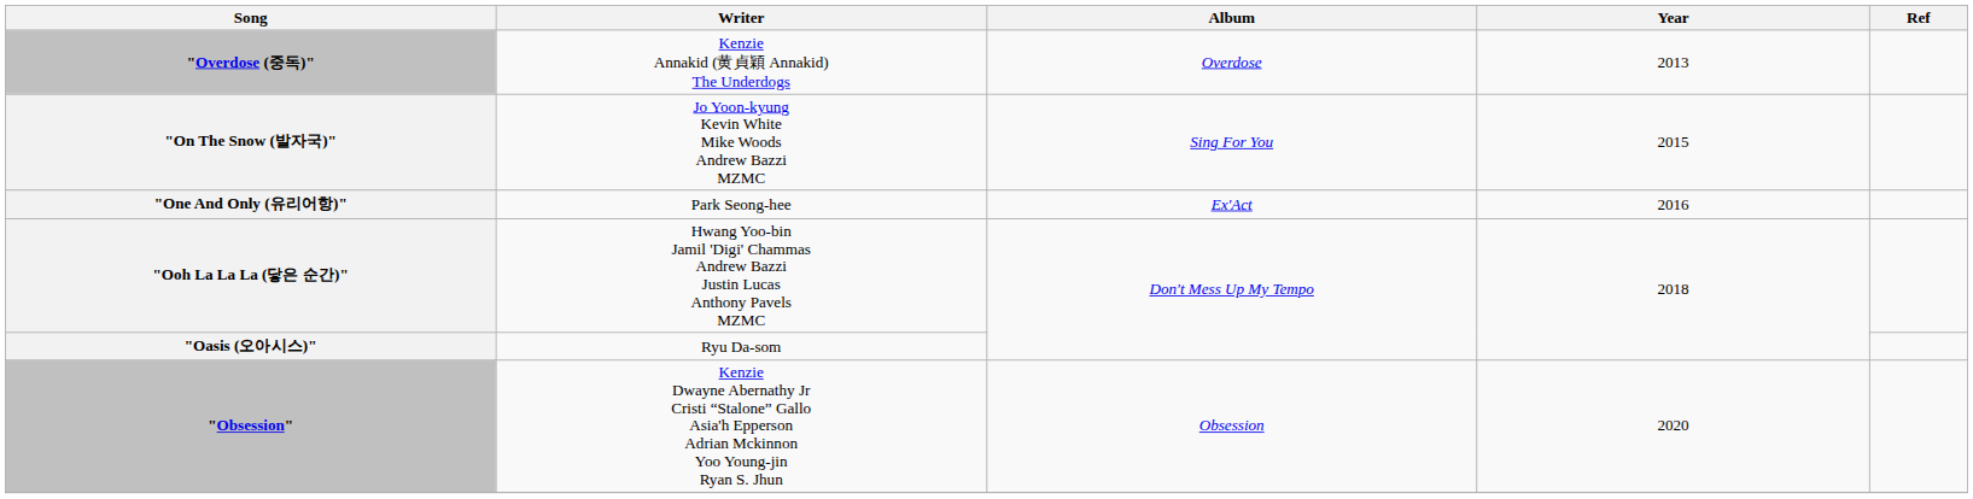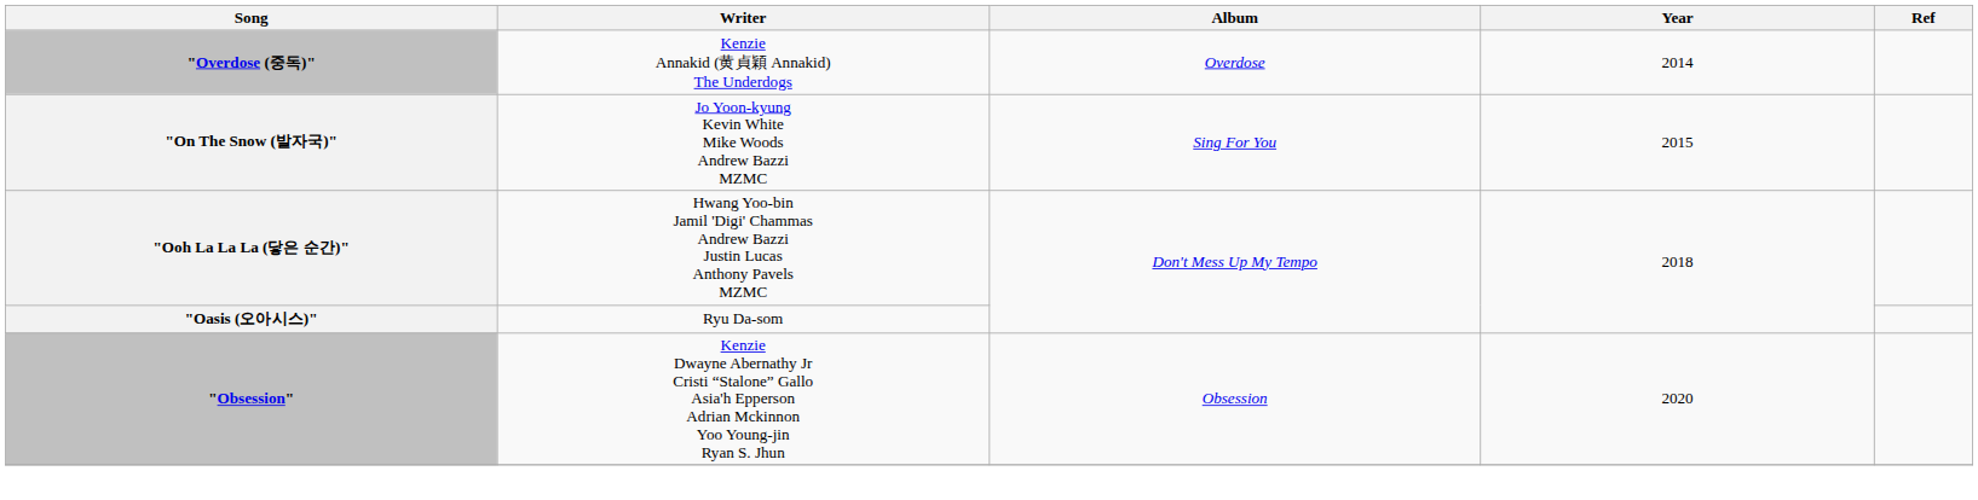 <table class="wikitable" style="text-align:center; width:100%">
 <tr>
 <th style="width:25%">Song</th>
 <th style="width:25%">Writer</th>
 <th style="width:25%">Album</th>
 <th style="width:20%">Year</th>
 <th style="width:5%">Ref</th>
 </tr>
 <tr>
 <th scope=row style="background-color:#C0C0C0">"<a href='#'>Overdose</a> (중독)" </th>
 <td><a href='#'>Kenzie</a><br>Annakid (黄貞穎 Annakid)<br><a href='#'>The Underdogs</a></td>
 <td><em><a href='#'>Overdose</a></em></td>
-<td>2013</td>
+<td>2014</td>
 <td></td>
 </tr>
 <tr>
 <th scope="row">"On The Snow (발자국)"</th>
 <td><a href='#'>Jo Yoon-kyung</a><br>Kevin White<br>Mike Woods<br>Andrew Bazzi<br>MZMC</td>
 <td><em><a href='#'>Sing For You</a></em></td>
 <td>2015</td>
-<td></td>
-</tr>
-<tr>
-<th scope="row">"One And Only (유리어항)"</th>
-<td>Park Seong-hee</td>
-<td><em><a href='#'>Ex'Act</a></em></td>
-<td>2016</td>
 <td></td>
 </tr>
 <tr>
 <th scope="row">"Ooh La La La (닿은 순간)"</th>
 <td>Hwang Yoo-bin<br>Jamil 'Digi' Chammas<br>Andrew Bazzi<br>Justin Lucas<br>Anthony Pavels<br>MZMC</td>
 <td rowspan="2"><em><a href='#'>Don't Mess Up My Tempo</a></em></td>
 <td rowspan="2">2018</td>
 <td></td>
 </tr>
 <tr>
 <th scope="row">"Oasis (오아시스)"</th>
 <td>Ryu Da-som</td>
 <td></td>
 </tr>
 <tr>
 <th scope=row style="background-color:#C0C0C0">"<a href='#'>Obsession</a>" </th>
 <td><a href='#'>Kenzie</a><br>Dwayne Abernathy Jr<br>Cristi “Stalone” Gallo<br>Asia'h Epperson<br>Adrian Mckinnon<br>Yoo Young-jin<br>Ryan S. Jhun</td>
 <td><em><a href='#'>Obsession</a></em></td>
 <td>2020</td>
 <td></td>
 </tr>
 <tr>
 </tr>
 </table>
